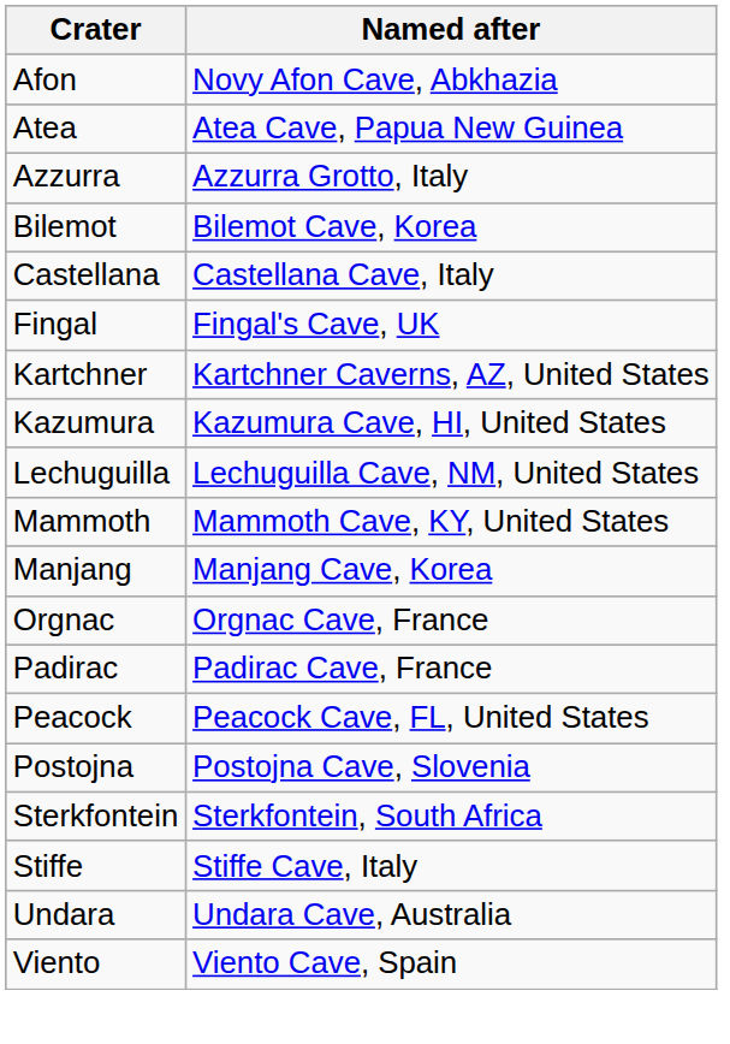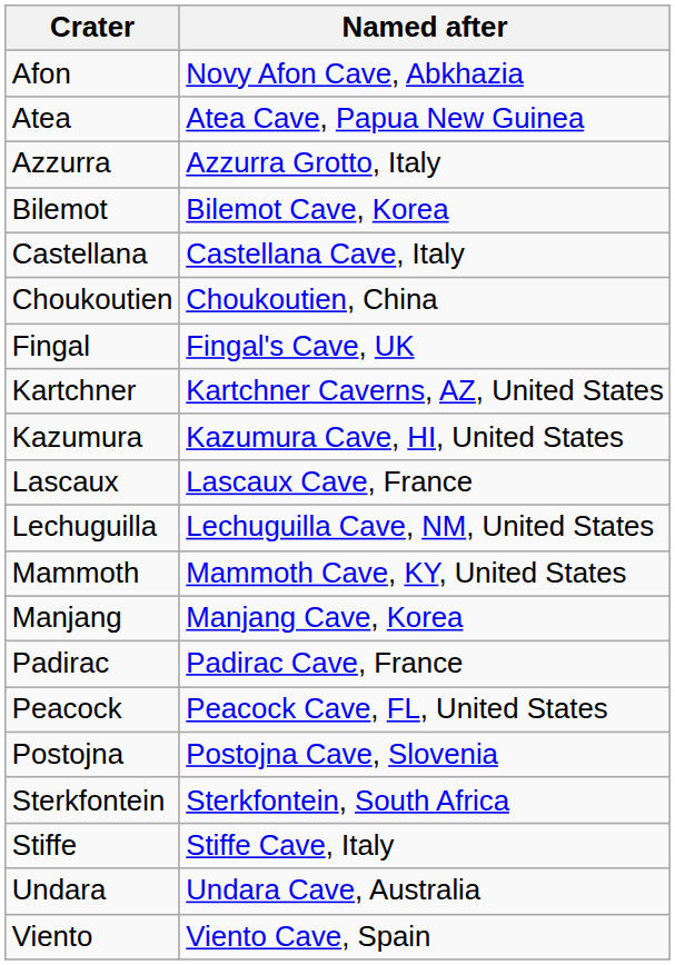 <table class="wikitable">
 <tr>
 <th>Crater</th>
 <th>Named after</th>
 </tr>
 <tr>
 <td>Afon</td>
 <td><a href='#'>Novy Afon Cave</a>, <a href='#'>Abkhazia</a></td>
 </tr>
 <tr>
 <td>Atea</td>
 <td><a href='#'>Atea Cave</a>, <a href='#'>Papua New Guinea</a></td>
 </tr>
 <tr>
 <td>Azzurra</td>
 <td><a href='#'>Azzurra Grotto</a>, Italy</td>
 </tr>
 <tr>
 <td>Bilemot</td>
 <td><a href='#'>Bilemot Cave</a>, <a href='#'>Korea</a></td>
 </tr>
 <tr>
 <td>Castellana</td>
 <td><a href='#'>Castellana Cave</a>, Italy</td>
 </tr>
 <tr>
+<td>Choukoutien</td>
+<td><a href='#'>Choukoutien</a>, China</td>
+</tr>
+<tr>
 <td>Fingal</td>
 <td><a href='#'>Fingal's Cave</a>, <a href='#'>UK</a></td>
 </tr>
 <tr>
 <td>Kartchner</td>
 <td><a href='#'>Kartchner Caverns</a>, <a href='#'>AZ</a>, United States</td>
 </tr>
 <tr>
 <td>Kazumura</td>
 <td><a href='#'>Kazumura Cave</a>, <a href='#'>HI</a>, United States</td>
 </tr>
 <tr>
+<td>Lascaux</td>
+<td><a href='#'>Lascaux Cave</a>, France</td>
+</tr>
+<tr>
 <td>Lechuguilla</td>
 <td><a href='#'>Lechuguilla Cave</a>, <a href='#'>NM</a>, United States</td>
 </tr>
 <tr>
 <td>Mammoth</td>
 <td><a href='#'>Mammoth Cave</a>, <a href='#'>KY</a>, United States</td>
 </tr>
 <tr>
 <td>Manjang</td>
 <td><a href='#'>Manjang Cave</a>, <a href='#'>Korea</a></td>
-</tr>
-<tr>
-<td>Orgnac</td>
-<td><a href='#'>Orgnac Cave</a>, France</td>
 </tr>
 <tr>
 <td>Padirac</td>
 <td><a href='#'>Padirac Cave</a>, France</td>
 </tr>
 <tr>
 <td>Peacock</td>
 <td><a href='#'>Peacock Cave</a>, <a href='#'>FL</a>, United States</td>
 </tr>
 <tr>
 <td>Postojna</td>
 <td><a href='#'>Postojna Cave</a>, <a href='#'>Slovenia</a></td>
 </tr>
 <tr>
 <td>Sterkfontein</td>
 <td><a href='#'>Sterkfontein</a>, <a href='#'>South Africa</a></td>
 </tr>
 <tr>
 <td>Stiffe</td>
 <td><a href='#'>Stiffe Cave</a>, Italy</td>
 </tr>
 <tr>
 <td>Undara</td>
 <td><a href='#'>Undara Cave</a>, Australia</td>
 </tr>
 <tr>
 <td>Viento</td>
 <td><a href='#'>Viento Cave</a>, Spain</td>
 </tr>
 </table>
